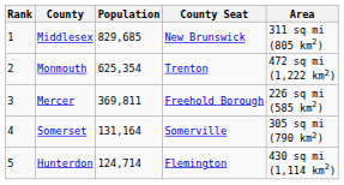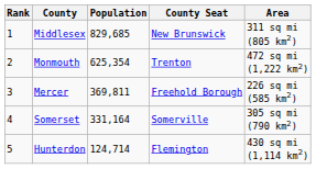 <table class="wikitable sortable">
 <tr>
 <th>Rank</th>
 <th>County</th>
 <th>Population</th>
 <th>County Seat</th>
 <th>Area</th>
 </tr>
 <tr>
 <td>1</td>
 <td><a href='#'>Middlesex</a></td>
 <td>829,685</td>
 <td><a href='#'>New Brunswick</a></td>
 <td>311 sq mi<br>(805 km<sup>2</sup>)</td>
 </tr>
 <tr>
 <td>2</td>
 <td><a href='#'>Monmouth</a></td>
 <td>625,354</td>
 <td><a href='#'>Trenton</a></td>
 <td>472 sq mi<br>(1,222 km<sup>2</sup>)</td>
 </tr>
 <tr>
 <td>3</td>
 <td><a href='#'>Mercer</a></td>
 <td>369,811</td>
 <td><a href='#'>Freehold Borough</a></td>
 <td>226 sq mi<br>(585 km<sup>2</sup>)</td>
 </tr>
 <tr>
 <td>4</td>
 <td><a href='#'>Somerset</a></td>
-<td>131,164</td>
+<td>331,164</td>
 <td><a href='#'>Somerville</a></td>
 <td>305 sq mi<br>(790 km<sup>2</sup>)</td>
 </tr>
 <tr>
 <td>5</td>
 <td><a href='#'>Hunterdon</a></td>
 <td>124,714</td>
 <td><a href='#'>Flemington</a></td>
 <td>430 sq mi<br>(1,114 km<sup>2</sup>)</td>
 </tr>
 </table>
